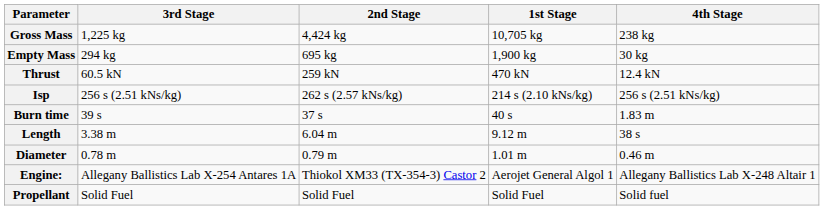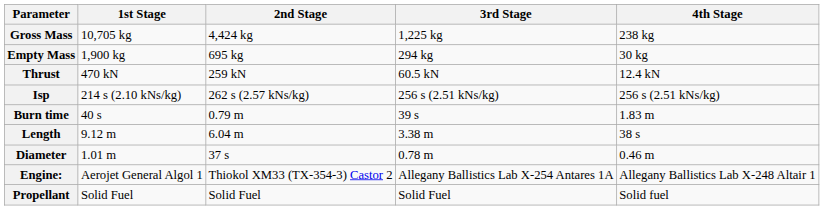 <table class="wikitable plainrowheaders">
 <tr>
 <th scope="col">Parameter</th>
+<th scope="col">1st Stage</th>
+<th scope="col">2nd Stage</th>
 <th scope="col">3rd Stage</th>
-<th scope="col">2nd Stage</th>
-<th scope="col">1st Stage</th>
 <th scope="col">4th Stage</th>
 </tr>
 <tr>
 <th scope="row">Gross Mass</th>
+<td>10,705 kg</td>
+<td>4,424 kg</td>
 <td>1,225 kg</td>
-<td>4,424 kg</td>
-<td>10,705 kg</td>
 <td>238 kg</td>
 </tr>
 <tr>
 <th scope="row">Empty Mass</th>
+<td>1,900 kg</td>
+<td>695 kg</td>
 <td>294 kg</td>
-<td>695 kg</td>
-<td>1,900 kg</td>
 <td>30 kg</td>
 </tr>
 <tr>
 <th scope="row">Thrust</th>
+<td>470 kN</td>
+<td>259 kN</td>
 <td>60.5 kN</td>
-<td>259 kN</td>
-<td>470 kN</td>
 <td>12.4 kN</td>
 </tr>
 <tr>
 <th scope="row">Isp</th>
+<td>214 s (2.10 kNs/kg)</td>
+<td>262 s (2.57 kNs/kg)</td>
 <td>256 s (2.51 kNs/kg)</td>
-<td>262 s (2.57 kNs/kg)</td>
-<td>214 s (2.10 kNs/kg)</td>
 <td>256 s (2.51 kNs/kg)</td>
 </tr>
 <tr>
 <th scope="row">Burn time</th>
+<td>40 s</td>
+<td>0.79 m</td>
 <td>39 s</td>
-<td>37 s</td>
-<td>40 s</td>
 <td>1.83 m</td>
 </tr>
 <tr>
 <th scope="row">Length</th>
+<td>9.12 m</td>
+<td>6.04 m</td>
 <td>3.38 m</td>
-<td>6.04 m</td>
-<td>9.12 m</td>
 <td>38 s</td>
 </tr>
 <tr>
 <th scope="row">Diameter</th>
+<td>1.01 m</td>
+<td>37 s</td>
 <td>0.78 m</td>
-<td>0.79 m</td>
-<td>1.01 m</td>
 <td>0.46 m</td>
 </tr>
 <tr>
 <th scope="row">Engine:</th>
+<td>Aerojet General Algol 1</td>
+<td>Thiokol XM33 (TX-354-3) <a href='#'>Castor</a> 2</td>
 <td>Allegany Ballistics Lab X-254 Antares 1A</td>
-<td>Thiokol XM33 (TX-354-3) <a href='#'>Castor</a> 2</td>
-<td>Aerojet General Algol 1</td>
 <td>Allegany Ballistics Lab X-248 Altair 1</td>
 </tr>
 <tr>
 <th scope="row">Propellant</th>
 <td>Solid Fuel</td>
 <td>Solid Fuel</td>
 <td>Solid Fuel</td>
 <td>Solid fuel</td>
 </tr>
 </table>
